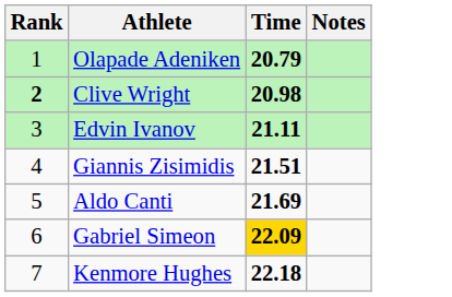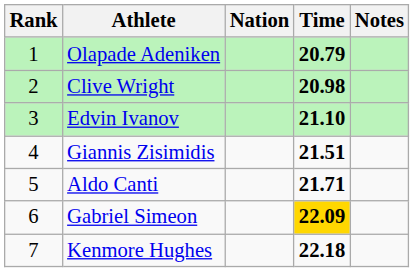 <table class="wikitable sortable" style="text-align:center">
 <tr>
 <th>Rank</th>
 <th>Athlete</th>
+<th>Nation</th>
 <th>Time</th>
 <th>Notes</th>
 </tr>
 <tr style="background:#bbf3bb;">
 <td>1</td>
 <td align=left><a href='#'>Olapade Adeniken</a></td>
+<td align=left></td>
 <td><strong>20.79</strong></td>
 <td></td>
 </tr>
 <tr style="background:#bbf3bb;">
-<td><strong>2</strong></td>
+<td>2</td>
 <td align=left><a href='#'>Clive Wright</a></td>
+<td align=left></td>
 <td><strong>20.98</strong></td>
 <td></td>
 </tr>
 <tr style="background:#bbf3bb;">
 <td>3</td>
 <td align=left><a href='#'>Edvin Ivanov</a></td>
-<td><strong>21.11</strong></td>
+<td align=left></td>
+<td><strong>21.10</strong></td>
 <td></td>
 </tr>
 <tr>
 <td>4</td>
 <td align=left><a href='#'>Giannis Zisimidis</a></td>
+<td align=left></td>
 <td><strong>21.51</strong></td>
 <td></td>
 </tr>
 <tr>
 <td>5</td>
 <td align=left><a href='#'>Aldo Canti</a></td>
-<td><strong>21.69</strong></td>
+<td align=left></td>
+<td><strong>21.71</strong></td>
 <td></td>
 </tr>
 <tr>
 <td>6</td>
 <td align=left><a href='#'>Gabriel Simeon</a></td>
+<td align=left></td>
 <td style="background: gold;"><strong>22.09</strong></td>
 <td></td>
 </tr>
 <tr>
 <td>7</td>
 <td align=left><a href='#'>Kenmore Hughes</a></td>
+<td align=left></td>
 <td><strong>22.18</strong></td>
 <td></td>
 </tr>
 </table>
